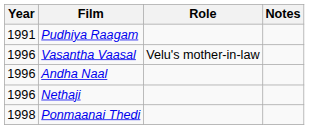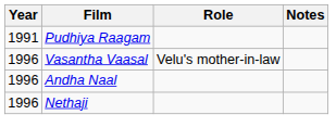 <table class="wikitable sortable">
 <tr>
 <th>Year</th>
 <th>Film</th>
 <th>Role</th>
 <th>Notes</th>
 </tr>
 <tr>
 <td>1991</td>
 <td><em><a href='#'>Pudhiya Raagam</a></em></td>
 <td></td>
 <td></td>
 </tr>
 <tr>
 <td>1996</td>
 <td><em><a href='#'>Vasantha Vaasal</a></em></td>
 <td>Velu's mother-in-law</td>
 <td></td>
 </tr>
 <tr>
 <td>1996</td>
 <td><em><a href='#'>Andha Naal</a></em></td>
 <td></td>
 <td></td>
 </tr>
 <tr>
 <td>1996</td>
 <td><em><a href='#'>Nethaji</a></em></td>
 <td></td>
 <td></td>
 </tr>
-<tr>
-<td>1998</td>
-<td><em><a href='#'>Ponmaanai Thedi</a></em></td>
-<td></td>
-<td></td>
-</tr>
 </table>
